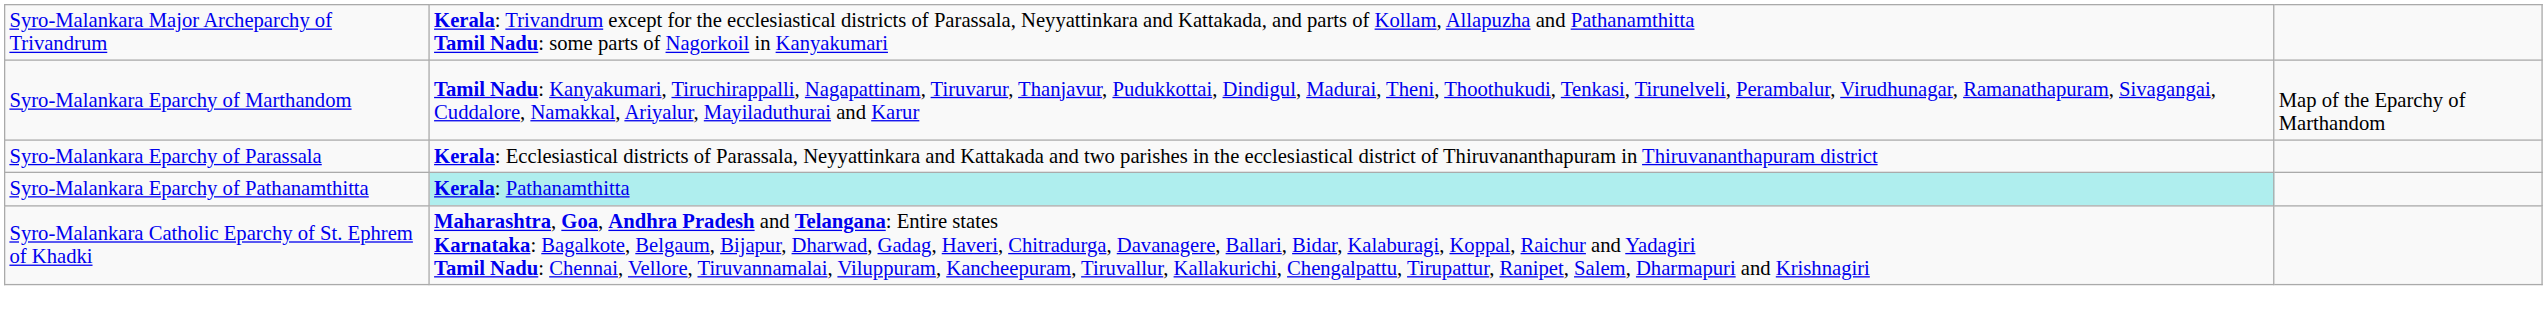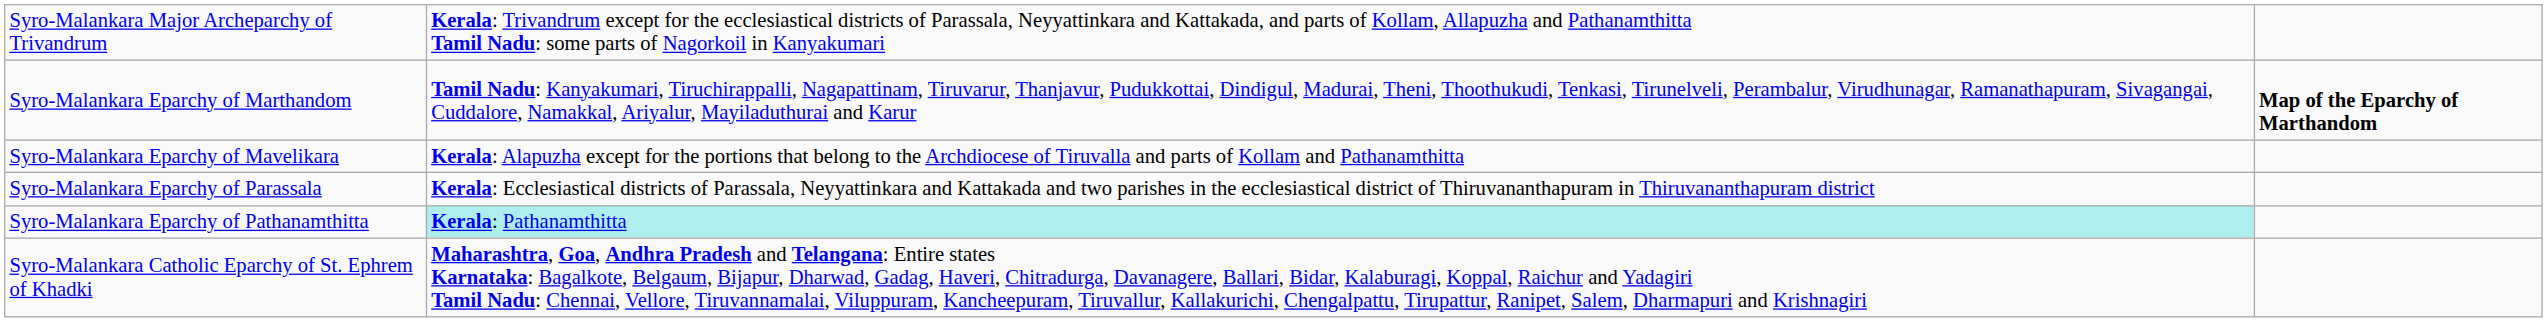 <table class="wikitable">
 <tr>
 <td><a href='#'>Syro-Malankara Major Archeparchy of Trivandrum</a></td>
 <td><strong><a href='#'>Kerala</a></strong>: <a href='#'>Trivandrum</a> except for the ecclesiastical districts of Parassala, Neyyattinkara and Kattakada, and parts of <a href='#'>Kollam</a>, <a href='#'>Allapuzha</a> and <a href='#'>Pathanamthitta</a><br><strong><a href='#'>Tamil Nadu</a></strong>: some parts of <a href='#'>Nagorkoil</a> in <a href='#'>Kanyakumari</a></td>
 <td></td>
 </tr>
 <tr>
 <td><a href='#'>Syro-Malankara Eparchy of Marthandom</a></td>
 <td><strong><a href='#'>Tamil Nadu</a></strong>: <a href='#'>Kanyakumari</a>, <a href='#'>Tiruchirappalli</a>, <a href='#'>Nagapattinam</a>, <a href='#'>Tiruvarur</a>, <a href='#'>Thanjavur</a>, <a href='#'>Pudukkottai</a>, <a href='#'>Dindigul</a>, <a href='#'>Madurai</a>, <a href='#'>Theni</a>, <a href='#'>Thoothukudi</a>, <a href='#'>Tenkasi</a>, <a href='#'>Tirunelveli</a>, <a href='#'>Perambalur</a>, <a href='#'>Virudhunagar</a>, <a href='#'>Ramanathapuram</a>, <a href='#'>Sivagangai</a>, <a href='#'>Cuddalore</a>, <a href='#'>Namakkal</a>, <a href='#'>Ariyalur</a>, <a href='#'>Mayiladuthurai</a> and <a href='#'>Karur</a></td>
-<td><br>Map of the Eparchy of Marthandom</td>
+<td><strong><br>Map of the Eparchy of Marthandom</strong></td>
+</tr>
+<tr>
+<td><a href='#'>Syro-Malankara Eparchy of Mavelikara</a></td>
+<td><strong><a href='#'>Kerala</a></strong>: <a href='#'>Alapuzha</a> except for the portions that belong to the <a href='#'>Archdiocese of Tiruvalla</a> and parts of <a href='#'>Kollam</a> and <a href='#'>Pathanamthitta</a></td>
+<td></td>
 </tr>
 <tr>
 <td><a href='#'>Syro-Malankara Eparchy of Parassala</a></td>
 <td><strong><a href='#'>Kerala</a></strong>: Ecclesiastical districts of Parassala, Neyyattinkara and Kattakada and two parishes in the ecclesiastical district of Thiruvananthapuram in <a href='#'>Thiruvananthapuram district</a></td>
 <td></td>
 </tr>
 <tr>
 <td><a href='#'>Syro-Malankara Eparchy of Pathanamthitta</a></td>
 <td style="background: paleturquoise;"><strong><a href='#'>Kerala</a></strong>: <a href='#'>Pathanamthitta</a></td>
 <td></td>
 </tr>
 <tr>
 <td><a href='#'>Syro-Malankara Catholic Eparchy of St. Ephrem of Khadki</a></td>
 <td><strong><a href='#'>Maharashtra</a></strong>, <strong><a href='#'>Goa</a></strong>, <strong><a href='#'>Andhra Pradesh</a></strong> and <strong><a href='#'>Telangana</a></strong>: Entire states<br><strong><a href='#'>Karnataka</a></strong>: <a href='#'>Bagalkote</a>, <a href='#'>Belgaum</a>, <a href='#'>Bijapur</a>, <a href='#'>Dharwad</a>, <a href='#'>Gadag</a>, <a href='#'>Haveri</a>, <a href='#'>Chitradurga</a>, <a href='#'>Davanagere</a>, <a href='#'>Ballari</a>, <a href='#'>Bidar</a>, <a href='#'>Kalaburagi</a>, <a href='#'>Koppal</a>, <a href='#'>Raichur</a> and <a href='#'>Yadagiri</a><br><strong><a href='#'>Tamil Nadu</a></strong>: <a href='#'>Chennai</a>, <a href='#'>Vellore</a>, <a href='#'>Tiruvannamalai</a>, <a href='#'>Viluppuram</a>, <a href='#'>Kancheepuram</a>, <a href='#'>Tiruvallur</a>, <a href='#'>Kallakurichi</a>, <a href='#'>Chengalpattu</a>, <a href='#'>Tirupattur</a>, <a href='#'>Ranipet</a>, <a href='#'>Salem</a>, <a href='#'>Dharmapuri</a> and <a href='#'>Krishnagiri</a></td>
 </tr>
 </table>
